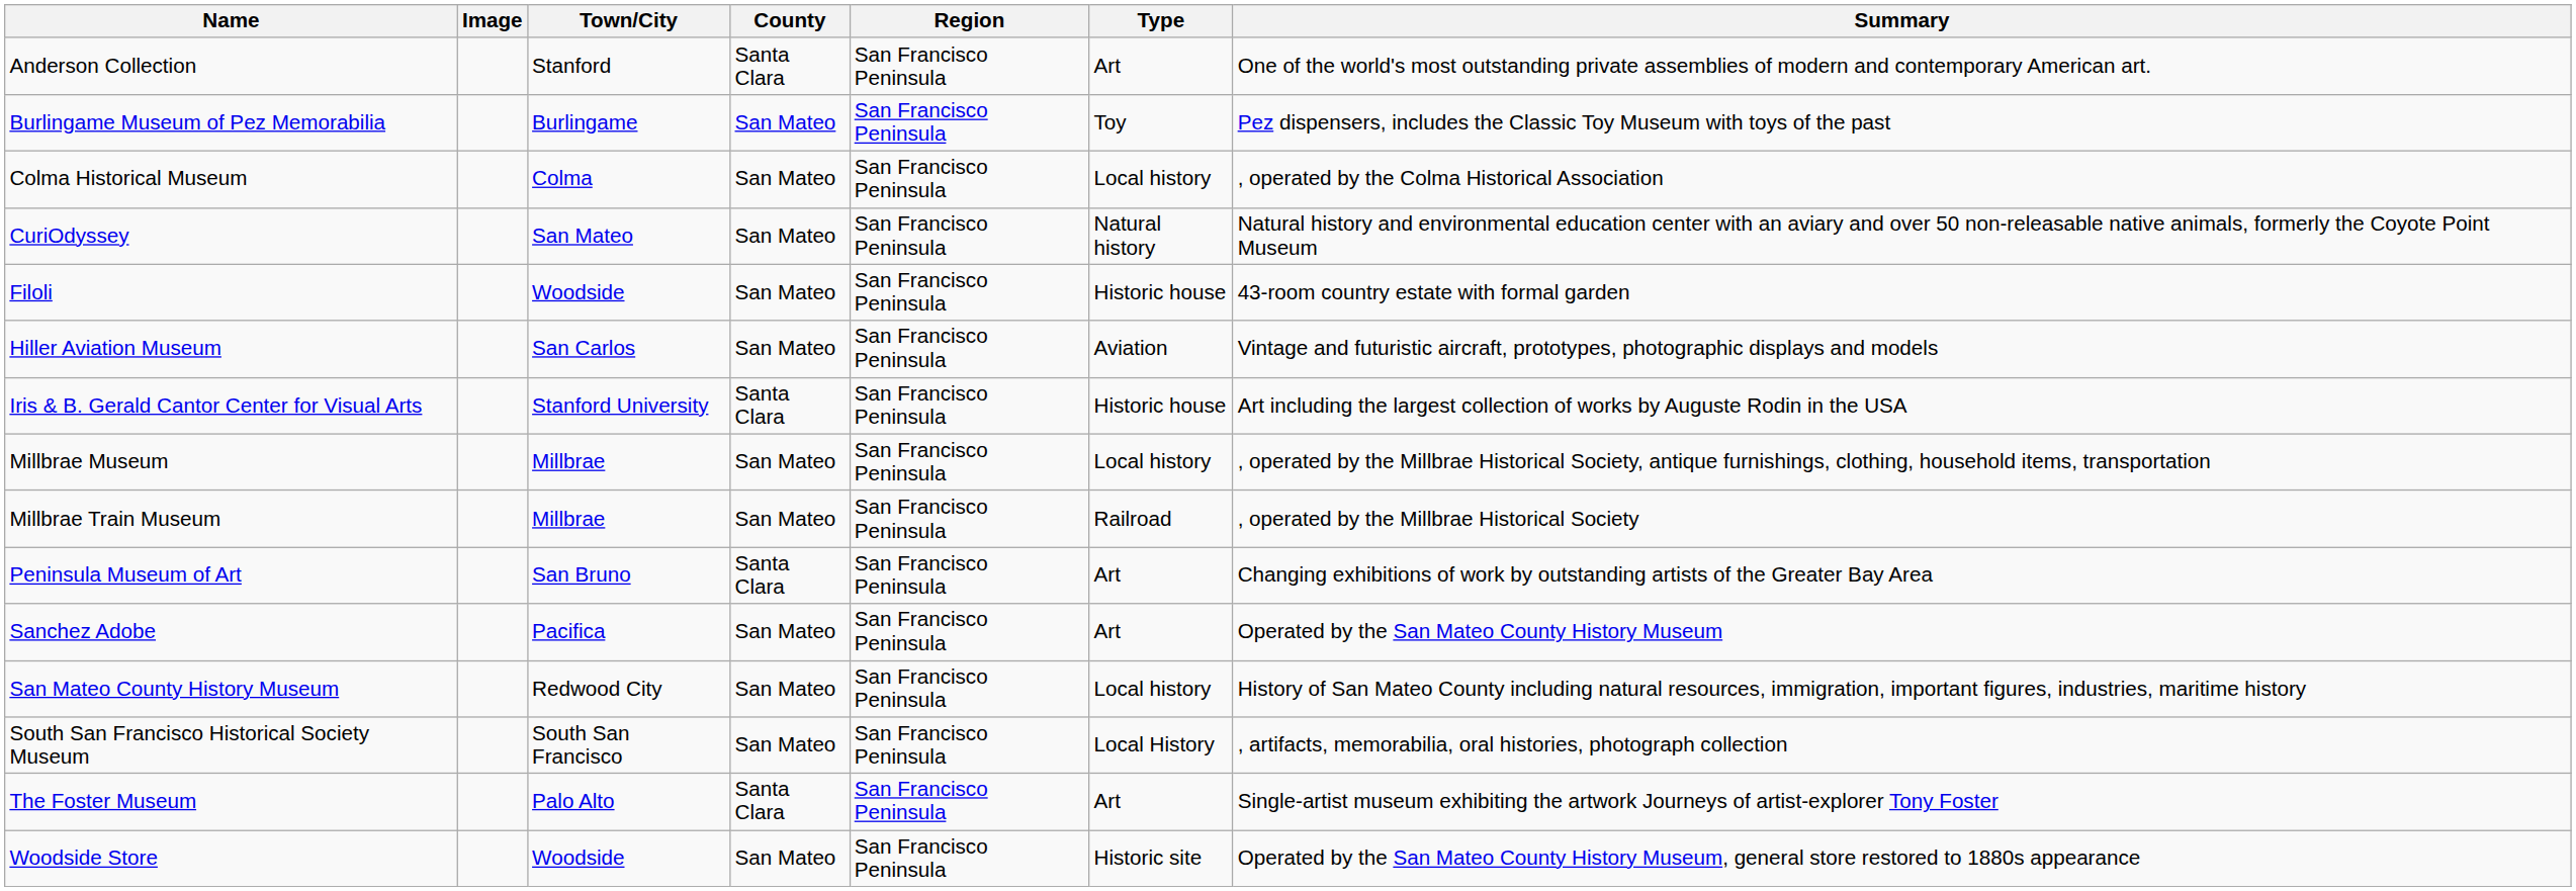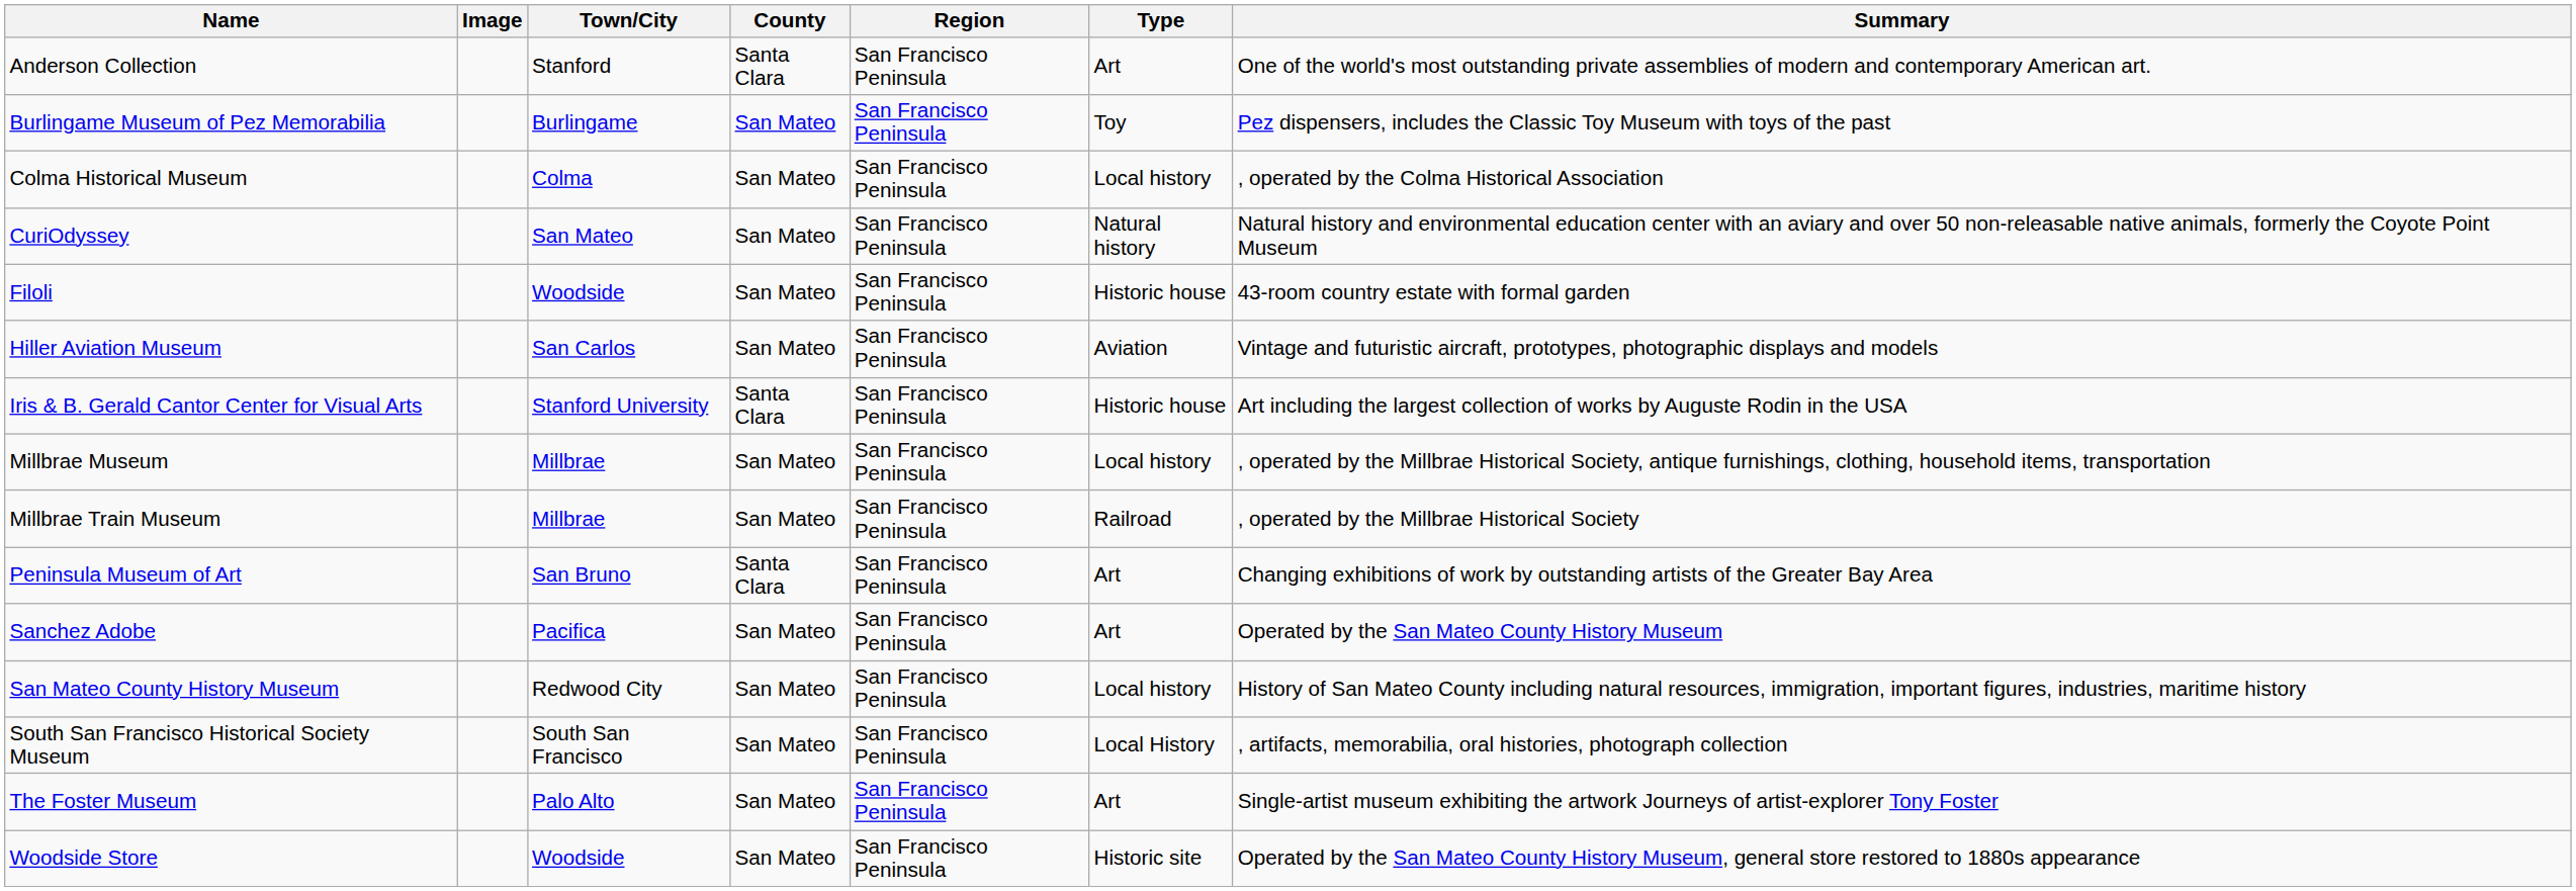 <table class="wikitable sortable">
 <tr>
 <th>Name</th>
 <th>Image</th>
 <th>Town/City</th>
 <th>County</th>
 <th>Region</th>
 <th>Type</th>
 <th>Summary</th>
 </tr>
 <tr>
 <td>Anderson Collection</td>
 <td></td>
 <td>Stanford</td>
 <td>Santa Clara</td>
 <td>San Francisco Peninsula</td>
 <td>Art</td>
 <td>One of the world's most outstanding private assemblies of modern and contemporary American art.</td>
 </tr>
 <tr>
 <td><a href='#'>Burlingame Museum of Pez Memorabilia</a></td>
 <td></td>
 <td><a href='#'>Burlingame</a></td>
 <td><a href='#'>San Mateo</a></td>
 <td><a href='#'>San Francisco Peninsula</a></td>
 <td>Toy</td>
 <td><a href='#'>Pez</a> dispensers, includes the Classic Toy Museum with toys of the past</td>
 </tr>
 <tr>
 <td>Colma Historical Museum</td>
 <td></td>
 <td><a href='#'>Colma</a></td>
 <td>San Mateo</td>
 <td>San Francisco Peninsula</td>
 <td>Local history</td>
 <td>, operated by the Colma Historical Association</td>
 </tr>
 <tr>
 <td><a href='#'>CuriOdyssey</a></td>
 <td></td>
 <td><a href='#'>San Mateo</a></td>
 <td>San Mateo</td>
 <td>San Francisco Peninsula</td>
 <td>Natural history</td>
 <td>Natural history and environmental education center with an aviary and over 50 non-releasable native animals, formerly the Coyote Point Museum</td>
 </tr>
 <tr>
 <td><a href='#'>Filoli</a></td>
 <td></td>
 <td><a href='#'>Woodside</a></td>
 <td>San Mateo</td>
 <td>San Francisco Peninsula</td>
 <td>Historic house</td>
 <td>43-room country estate with  formal garden</td>
 </tr>
 <tr>
 <td><a href='#'>Hiller Aviation Museum</a></td>
 <td></td>
 <td><a href='#'>San Carlos</a></td>
 <td>San Mateo</td>
 <td>San Francisco Peninsula</td>
 <td>Aviation</td>
 <td>Vintage and futuristic aircraft, prototypes, photographic displays and models</td>
 </tr>
 <tr>
 <td><a href='#'>Iris & B. Gerald Cantor Center for Visual Arts</a></td>
 <td></td>
 <td><a href='#'>Stanford University</a></td>
 <td>Santa Clara</td>
 <td>San Francisco Peninsula</td>
 <td>Historic house</td>
 <td> Art including the largest collection of works by Auguste Rodin in the USA</td>
 </tr>
 <tr>
 <td>Millbrae Museum</td>
 <td></td>
 <td><a href='#'>Millbrae</a></td>
 <td>San Mateo</td>
 <td>San Francisco Peninsula</td>
 <td>Local history</td>
 <td>, operated by the Millbrae Historical Society, antique furnishings, clothing, household items, transportation</td>
 </tr>
 <tr>
 <td>Millbrae Train Museum</td>
 <td></td>
 <td><a href='#'>Millbrae</a></td>
 <td>San Mateo</td>
 <td>San Francisco Peninsula</td>
 <td>Railroad</td>
 <td>, operated by the Millbrae Historical Society</td>
 </tr>
 <tr>
 <td><a href='#'>Peninsula Museum of Art</a></td>
 <td></td>
 <td><a href='#'>San Bruno</a></td>
 <td>Santa Clara</td>
 <td>San Francisco Peninsula</td>
 <td>Art</td>
 <td>Changing exhibitions of work by outstanding artists of the Greater Bay Area</td>
 </tr>
 <tr>
 <td><a href='#'>Sanchez Adobe</a></td>
 <td></td>
 <td><a href='#'>Pacifica</a></td>
 <td>San Mateo</td>
 <td>San Francisco Peninsula</td>
 <td>Art</td>
 <td>Operated by the <a href='#'>San Mateo County History Museum</a></td>
 </tr>
 <tr>
 <td><a href='#'>San Mateo County History Museum</a></td>
 <td></td>
 <td>Redwood City</td>
 <td>San Mateo</td>
 <td>San Francisco Peninsula</td>
 <td>Local history</td>
 <td>History of San Mateo County including natural resources, immigration, important figures, industries, maritime history</td>
 </tr>
 <tr>
 <td>South San Francisco Historical Society Museum</td>
 <td></td>
 <td>South San Francisco</td>
 <td>San Mateo</td>
 <td>San Francisco Peninsula</td>
 <td>Local History</td>
 <td>, artifacts, memorabilia, oral histories, photograph collection</td>
 </tr>
 <tr>
 <td><a href='#'>The Foster Museum</a></td>
 <td></td>
 <td><a href='#'>Palo Alto</a></td>
-<td>Santa Clara</td>
+<td>San Mateo</td>
 <td><a href='#'>San Francisco Peninsula</a></td>
 <td>Art</td>
 <td> Single-artist museum exhibiting the artwork Journeys of artist-explorer <a href='#'>Tony Foster</a></td>
 </tr>
 <tr>
 <td><a href='#'>Woodside Store</a></td>
 <td></td>
 <td><a href='#'>Woodside</a></td>
 <td>San Mateo</td>
 <td>San Francisco Peninsula</td>
 <td>Historic site</td>
 <td>Operated by the <a href='#'>San Mateo County History Museum</a>, general store restored to 1880s appearance</td>
 </tr>
 </table>
